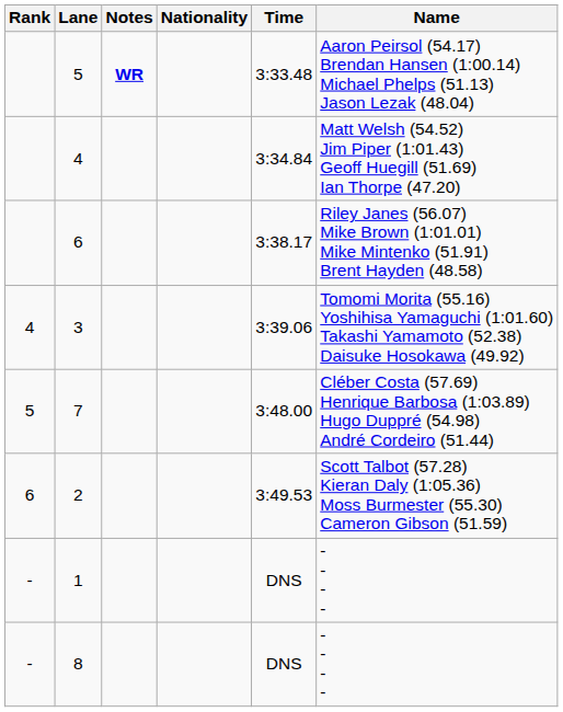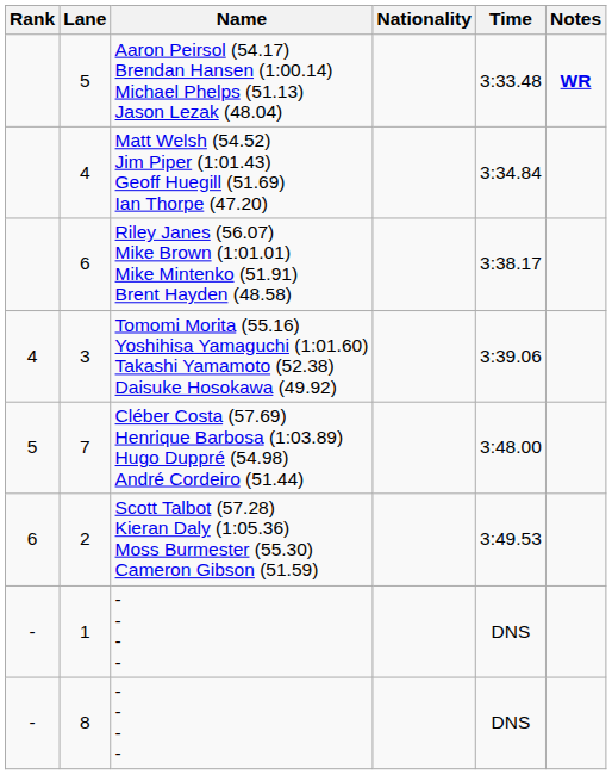 <table class="wikitable sortable" style="text-align:center">
 <tr>
 <th>Rank</th>
 <th>Lane</th>
-<th>Notes</th>
+<th>Name</th>
 <th>Nationality</th>
 <th>Time</th>
-<th>Name</th>
+<th>Notes</th>
 </tr>
 <tr>
 <td></td>
 <td>5</td>
-<td><strong><a href='#'>WR</a></strong></td>
+<td align=left><a href='#'>Aaron Peirsol</a> (54.17) <br> <a href='#'>Brendan Hansen</a> (1:00.14) <br> <a href='#'>Michael Phelps</a> (51.13) <br> <a href='#'>Jason Lezak</a> (48.04)</td>
 <td align=left></td>
 <td>3:33.48</td>
-<td align=left><a href='#'>Aaron Peirsol</a> (54.17) <br> <a href='#'>Brendan Hansen</a> (1:00.14) <br> <a href='#'>Michael Phelps</a> (51.13) <br> <a href='#'>Jason Lezak</a> (48.04)</td>
+<td><strong><a href='#'>WR</a></strong></td>
 </tr>
 <tr>
 <td></td>
 <td>4</td>
-<td></td>
+<td align=left><a href='#'>Matt Welsh</a> (54.52) <br> <a href='#'>Jim Piper</a> (1:01.43) <br> <a href='#'>Geoff Huegill</a> (51.69) <br> <a href='#'>Ian Thorpe</a> (47.20)</td>
 <td align=left></td>
 <td>3:34.84</td>
-<td align=left><a href='#'>Matt Welsh</a> (54.52) <br> <a href='#'>Jim Piper</a> (1:01.43) <br> <a href='#'>Geoff Huegill</a> (51.69) <br> <a href='#'>Ian Thorpe</a> (47.20)</td>
+<td></td>
 </tr>
 <tr>
 <td></td>
 <td>6</td>
-<td></td>
+<td align=left><a href='#'>Riley Janes</a> (56.07) <br> <a href='#'>Mike Brown</a> (1:01.01) <br> <a href='#'>Mike Mintenko</a> (51.91) <br> <a href='#'>Brent Hayden</a> (48.58)</td>
 <td align=left></td>
 <td>3:38.17</td>
-<td align=left><a href='#'>Riley Janes</a> (56.07) <br> <a href='#'>Mike Brown</a> (1:01.01) <br> <a href='#'>Mike Mintenko</a> (51.91) <br> <a href='#'>Brent Hayden</a> (48.58)</td>
+<td></td>
 </tr>
 <tr>
 <td>4</td>
 <td>3</td>
-<td></td>
+<td align=left><a href='#'>Tomomi Morita</a> (55.16) <br> <a href='#'>Yoshihisa Yamaguchi</a> (1:01.60) <br> <a href='#'>Takashi Yamamoto</a> (52.38) <br> <a href='#'>Daisuke Hosokawa</a> (49.92)</td>
 <td align=left></td>
 <td>3:39.06</td>
-<td align=left><a href='#'>Tomomi Morita</a> (55.16) <br> <a href='#'>Yoshihisa Yamaguchi</a> (1:01.60) <br> <a href='#'>Takashi Yamamoto</a> (52.38) <br> <a href='#'>Daisuke Hosokawa</a> (49.92)</td>
+<td></td>
 </tr>
 <tr>
 <td>5</td>
 <td>7</td>
-<td></td>
+<td align=left><a href='#'>Cléber Costa</a> (57.69) <br><a href='#'>Henrique Barbosa</a> (1:03.89) <br><a href='#'>Hugo Duppré</a> (54.98) <br><a href='#'>André Cordeiro</a> (51.44)</td>
 <td align=left></td>
 <td>3:48.00</td>
-<td align=left><a href='#'>Cléber Costa</a> (57.69) <br><a href='#'>Henrique Barbosa</a> (1:03.89) <br><a href='#'>Hugo Duppré</a> (54.98) <br><a href='#'>André Cordeiro</a> (51.44)</td>
+<td></td>
 </tr>
 <tr>
 <td>6</td>
 <td>2</td>
-<td></td>
+<td align=left><a href='#'>Scott Talbot</a> (57.28) <br> <a href='#'>Kieran Daly</a> (1:05.36) <br> <a href='#'>Moss Burmester</a> (55.30) <br> <a href='#'>Cameron Gibson</a> (51.59)</td>
 <td align=left></td>
 <td>3:49.53</td>
-<td align=left><a href='#'>Scott Talbot</a> (57.28) <br> <a href='#'>Kieran Daly</a> (1:05.36) <br> <a href='#'>Moss Burmester</a> (55.30) <br> <a href='#'>Cameron Gibson</a> (51.59)</td>
+<td></td>
 </tr>
 <tr>
 <td>-</td>
 <td>1</td>
-<td></td>
+<td align=left>- <br> - <br> - <br> -</td>
 <td align=left></td>
 <td>DNS</td>
-<td align=left>- <br> - <br> - <br> -</td>
+<td></td>
 </tr>
 <tr>
 <td>-</td>
 <td>8</td>
-<td></td>
+<td align=left>- <br> - <br> - <br> -</td>
 <td align=left></td>
 <td>DNS</td>
-<td align=left>- <br> - <br> - <br> -</td>
+<td></td>
 </tr>
 </table>
